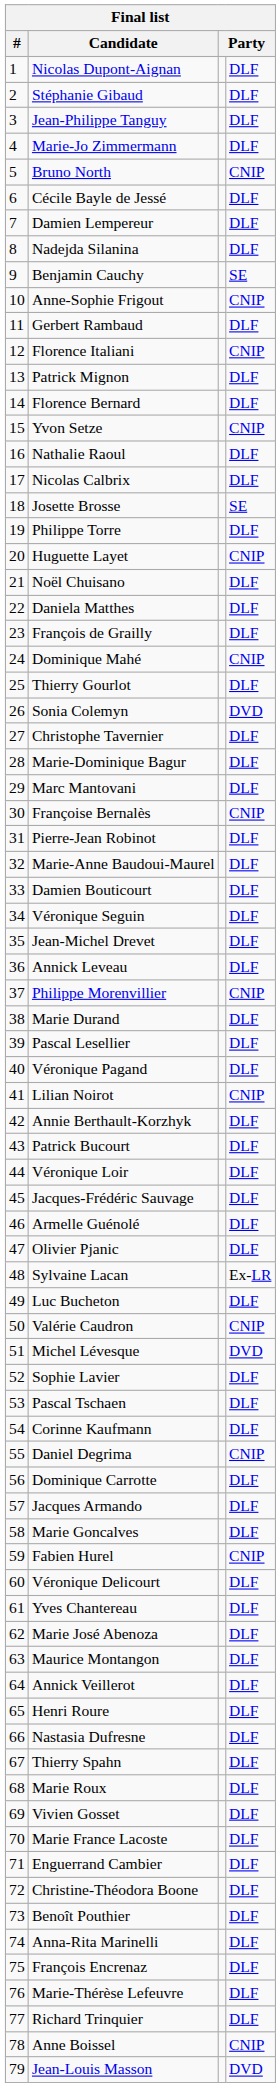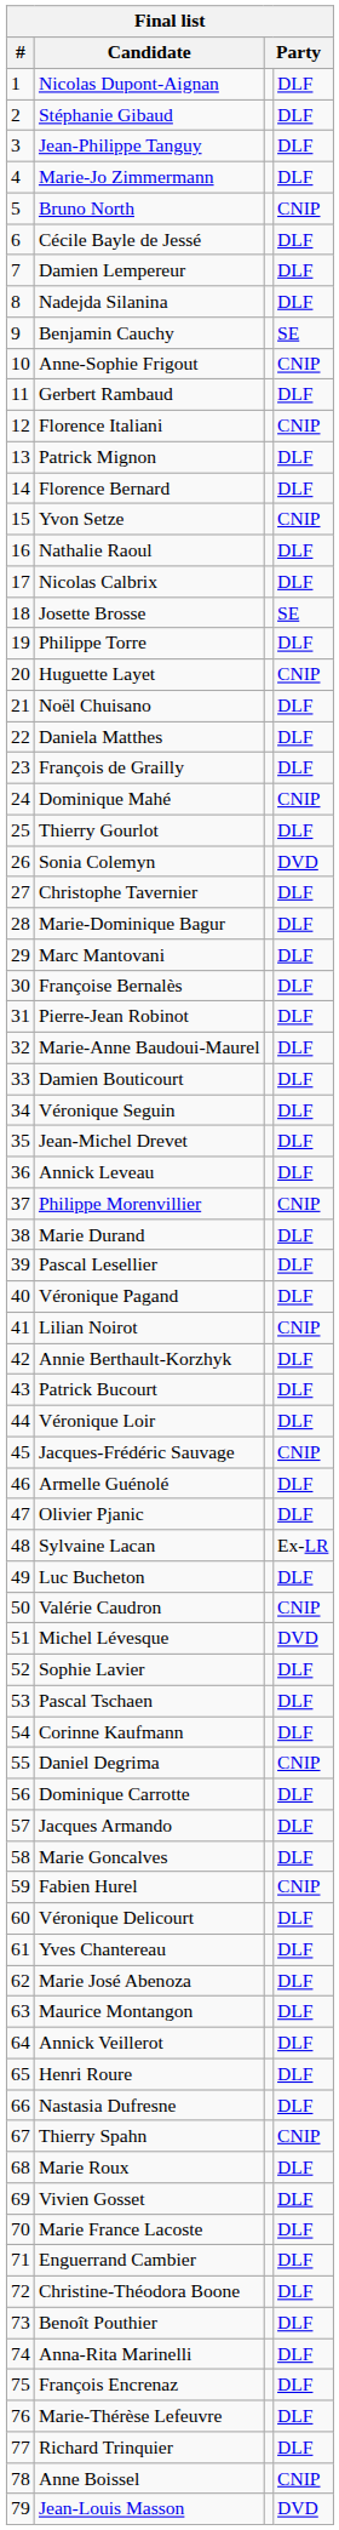 <table class="wikitable mw-collapsible mw-collapsed" style="font-size:90%; float:right; padding:5px">
 <tr>
 <th colspan="4">Final list</th>
 </tr>
 <tr>
 <th>#</th>
 <th>Candidate</th>
 <th colspan="2">Party</th>
 </tr>
 <tr>
 <td>1</td>
 <td><a href='#'>Nicolas Dupont-Aignan</a></td>
 <td></td>
 <td><a href='#'>DLF</a></td>
 </tr>
 <tr>
 <td>2</td>
 <td><a href='#'>Stéphanie Gibaud</a></td>
 <td></td>
 <td><a href='#'>DLF</a></td>
 </tr>
 <tr>
 <td>3</td>
 <td><a href='#'>Jean-Philippe Tanguy</a></td>
 <td></td>
 <td><a href='#'>DLF</a></td>
 </tr>
 <tr>
 <td>4</td>
 <td><a href='#'>Marie-Jo Zimmermann</a></td>
 <td></td>
 <td><a href='#'>DLF</a></td>
 </tr>
 <tr>
 <td>5</td>
 <td><a href='#'>Bruno North</a></td>
 <td></td>
 <td><a href='#'>CNIP</a></td>
 </tr>
 <tr>
 <td>6</td>
 <td>Cécile Bayle de Jessé</td>
 <td></td>
 <td><a href='#'>DLF</a></td>
 </tr>
 <tr>
 <td>7</td>
 <td>Damien Lempereur</td>
 <td></td>
 <td><a href='#'>DLF</a></td>
 </tr>
 <tr>
 <td>8</td>
 <td>Nadejda Silanina</td>
 <td></td>
 <td><a href='#'>DLF</a></td>
 </tr>
 <tr>
 <td>9</td>
 <td>Benjamin Cauchy</td>
 <td></td>
 <td><a href='#'>SE</a></td>
 </tr>
 <tr>
 <td>10</td>
 <td>Anne-Sophie Frigout</td>
 <td></td>
 <td><a href='#'>CNIP</a></td>
 </tr>
 <tr>
 <td>11</td>
 <td>Gerbert Rambaud</td>
 <td></td>
 <td><a href='#'>DLF</a></td>
 </tr>
 <tr>
 <td>12</td>
 <td>Florence Italiani</td>
 <td></td>
 <td><a href='#'>CNIP</a></td>
 </tr>
 <tr>
 <td>13</td>
 <td>Patrick Mignon</td>
 <td></td>
 <td><a href='#'>DLF</a></td>
 </tr>
 <tr>
 <td>14</td>
 <td>Florence Bernard</td>
 <td></td>
 <td><a href='#'>DLF</a></td>
 </tr>
 <tr>
 <td>15</td>
 <td>Yvon Setze</td>
 <td></td>
 <td><a href='#'>CNIP</a></td>
 </tr>
 <tr>
 <td>16</td>
 <td>Nathalie Raoul</td>
 <td></td>
 <td><a href='#'>DLF</a></td>
 </tr>
 <tr>
 <td>17</td>
 <td>Nicolas Calbrix</td>
 <td></td>
 <td><a href='#'>DLF</a></td>
 </tr>
 <tr>
 <td>18</td>
 <td>Josette Brosse</td>
 <td></td>
 <td><a href='#'>SE</a></td>
 </tr>
 <tr>
 <td>19</td>
 <td>Philippe Torre</td>
 <td></td>
 <td><a href='#'>DLF</a></td>
 </tr>
 <tr>
 <td>20</td>
 <td>Huguette Layet</td>
 <td></td>
 <td><a href='#'>CNIP</a></td>
 </tr>
 <tr>
 <td>21</td>
 <td>Noël Chuisano</td>
 <td></td>
 <td><a href='#'>DLF</a></td>
 </tr>
 <tr>
 <td>22</td>
 <td>Daniela Matthes</td>
 <td></td>
 <td><a href='#'>DLF</a></td>
 </tr>
 <tr>
 <td>23</td>
 <td>François de Grailly</td>
 <td></td>
 <td><a href='#'>DLF</a></td>
 </tr>
 <tr>
 <td>24</td>
 <td>Dominique Mahé</td>
 <td></td>
 <td><a href='#'>CNIP</a></td>
 </tr>
 <tr>
 <td>25</td>
 <td>Thierry Gourlot</td>
 <td></td>
 <td><a href='#'>DLF</a></td>
 </tr>
 <tr>
 <td>26</td>
 <td>Sonia Colemyn</td>
 <td></td>
 <td><a href='#'>DVD</a></td>
 </tr>
 <tr>
 <td>27</td>
 <td>Christophe Tavernier</td>
 <td></td>
 <td><a href='#'>DLF</a></td>
 </tr>
 <tr>
 <td>28</td>
 <td>Marie-Dominique Bagur</td>
 <td></td>
 <td><a href='#'>DLF</a></td>
 </tr>
 <tr>
 <td>29</td>
 <td>Marc Mantovani</td>
 <td></td>
 <td><a href='#'>DLF</a></td>
 </tr>
 <tr>
 <td>30</td>
 <td>Françoise Bernalès</td>
 <td></td>
-<td><a href='#'>CNIP</a></td>
+<td><a href='#'>DLF</a></td>
 </tr>
 <tr>
 <td>31</td>
 <td>Pierre-Jean Robinot</td>
 <td></td>
 <td><a href='#'>DLF</a></td>
 </tr>
 <tr>
 <td>32</td>
 <td>Marie-Anne Baudoui-Maurel</td>
 <td></td>
 <td><a href='#'>DLF</a></td>
 </tr>
 <tr>
 <td>33</td>
 <td>Damien Bouticourt</td>
 <td></td>
 <td><a href='#'>DLF</a></td>
 </tr>
 <tr>
 <td>34</td>
 <td>Véronique Seguin</td>
 <td></td>
 <td><a href='#'>DLF</a></td>
 </tr>
 <tr>
 <td>35</td>
 <td>Jean-Michel Drevet</td>
 <td></td>
 <td><a href='#'>DLF</a></td>
 </tr>
 <tr>
 <td>36</td>
 <td>Annick Leveau</td>
 <td></td>
 <td><a href='#'>DLF</a></td>
 </tr>
 <tr>
 <td>37</td>
 <td><a href='#'>Philippe Morenvillier</a></td>
 <td></td>
 <td><a href='#'>CNIP</a></td>
 </tr>
 <tr>
 <td>38</td>
 <td>Marie Durand</td>
 <td></td>
 <td><a href='#'>DLF</a></td>
 </tr>
 <tr>
 <td>39</td>
 <td>Pascal Lesellier</td>
 <td></td>
 <td><a href='#'>DLF</a></td>
 </tr>
 <tr>
 <td>40</td>
 <td>Véronique Pagand</td>
 <td></td>
 <td><a href='#'>DLF</a></td>
 </tr>
 <tr>
 <td>41</td>
 <td>Lilian Noirot</td>
 <td></td>
 <td><a href='#'>CNIP</a></td>
 </tr>
 <tr>
 <td>42</td>
 <td>Annie Berthault-Korzhyk</td>
 <td></td>
 <td><a href='#'>DLF</a></td>
 </tr>
 <tr>
 <td>43</td>
 <td>Patrick Bucourt</td>
 <td></td>
 <td><a href='#'>DLF</a></td>
 </tr>
 <tr>
 <td>44</td>
 <td>Véronique Loir</td>
 <td></td>
 <td><a href='#'>DLF</a></td>
 </tr>
 <tr>
 <td>45</td>
 <td>Jacques-Frédéric Sauvage</td>
 <td></td>
-<td><a href='#'>DLF</a></td>
+<td><a href='#'>CNIP</a></td>
 </tr>
 <tr>
 <td>46</td>
 <td>Armelle Guénolé</td>
 <td></td>
 <td><a href='#'>DLF</a></td>
 </tr>
 <tr>
 <td>47</td>
 <td>Olivier Pjanic</td>
 <td></td>
 <td><a href='#'>DLF</a></td>
 </tr>
 <tr>
 <td>48</td>
 <td>Sylvaine Lacan</td>
 <td></td>
 <td>Ex-<a href='#'>LR</a></td>
 </tr>
 <tr>
 <td>49</td>
 <td>Luc Bucheton</td>
 <td></td>
 <td><a href='#'>DLF</a></td>
 </tr>
 <tr>
 <td>50</td>
 <td>Valérie Caudron</td>
 <td></td>
 <td><a href='#'>CNIP</a></td>
 </tr>
 <tr>
 <td>51</td>
 <td>Michel Lévesque</td>
 <td></td>
 <td><a href='#'>DVD</a></td>
 </tr>
 <tr>
 <td>52</td>
 <td>Sophie Lavier</td>
 <td></td>
 <td><a href='#'>DLF</a></td>
 </tr>
 <tr>
 <td>53</td>
 <td>Pascal Tschaen</td>
 <td></td>
 <td><a href='#'>DLF</a></td>
 </tr>
 <tr>
 <td>54</td>
 <td>Corinne Kaufmann</td>
 <td></td>
 <td><a href='#'>DLF</a></td>
 </tr>
 <tr>
 <td>55</td>
 <td>Daniel Degrima</td>
 <td></td>
 <td><a href='#'>CNIP</a></td>
 </tr>
 <tr>
 <td>56</td>
 <td>Dominique Carrotte</td>
 <td></td>
 <td><a href='#'>DLF</a></td>
 </tr>
 <tr>
 <td>57</td>
 <td>Jacques Armando</td>
 <td></td>
 <td><a href='#'>DLF</a></td>
 </tr>
 <tr>
 <td>58</td>
 <td>Marie Goncalves</td>
 <td></td>
 <td><a href='#'>DLF</a></td>
 </tr>
 <tr>
 <td>59</td>
 <td>Fabien Hurel</td>
 <td></td>
 <td><a href='#'>CNIP</a></td>
 </tr>
 <tr>
 <td>60</td>
 <td>Véronique Delicourt</td>
 <td></td>
 <td><a href='#'>DLF</a></td>
 </tr>
 <tr>
 <td>61</td>
 <td>Yves Chantereau</td>
 <td></td>
 <td><a href='#'>DLF</a></td>
 </tr>
 <tr>
 <td>62</td>
 <td>Marie José Abenoza</td>
 <td></td>
 <td><a href='#'>DLF</a></td>
 </tr>
 <tr>
 <td>63</td>
 <td>Maurice Montangon</td>
 <td></td>
 <td><a href='#'>DLF</a></td>
 </tr>
 <tr>
 <td>64</td>
 <td>Annick Veillerot</td>
 <td></td>
 <td><a href='#'>DLF</a></td>
 </tr>
 <tr>
 <td>65</td>
 <td>Henri Roure</td>
 <td></td>
 <td><a href='#'>DLF</a></td>
 </tr>
 <tr>
 <td>66</td>
 <td>Nastasia Dufresne</td>
 <td></td>
 <td><a href='#'>DLF</a></td>
 </tr>
 <tr>
 <td>67</td>
 <td>Thierry Spahn</td>
 <td></td>
-<td><a href='#'>DLF</a></td>
+<td><a href='#'>CNIP</a></td>
 </tr>
 <tr>
 <td>68</td>
 <td>Marie Roux</td>
 <td></td>
 <td><a href='#'>DLF</a></td>
 </tr>
 <tr>
 <td>69</td>
 <td>Vivien Gosset</td>
 <td></td>
 <td><a href='#'>DLF</a></td>
 </tr>
 <tr>
 <td>70</td>
 <td>Marie France Lacoste</td>
 <td></td>
 <td><a href='#'>DLF</a></td>
 </tr>
 <tr>
 <td>71</td>
 <td>Enguerrand Cambier</td>
 <td></td>
 <td><a href='#'>DLF</a></td>
 </tr>
 <tr>
 <td>72</td>
 <td>Christine-Théodora Boone</td>
 <td></td>
 <td><a href='#'>DLF</a></td>
 </tr>
 <tr>
 <td>73</td>
 <td>Benoît Pouthier</td>
 <td></td>
 <td><a href='#'>DLF</a></td>
 </tr>
 <tr>
 <td>74</td>
 <td>Anna-Rita Marinelli</td>
 <td></td>
 <td><a href='#'>DLF</a></td>
 </tr>
 <tr>
 <td>75</td>
 <td>François Encrenaz</td>
 <td></td>
 <td><a href='#'>DLF</a></td>
 </tr>
 <tr>
 <td>76</td>
 <td>Marie-Thérèse Lefeuvre</td>
 <td></td>
 <td><a href='#'>DLF</a></td>
 </tr>
 <tr>
 <td>77</td>
 <td>Richard Trinquier</td>
 <td></td>
 <td><a href='#'>DLF</a></td>
 </tr>
 <tr>
 <td>78</td>
 <td>Anne Boissel</td>
 <td></td>
 <td><a href='#'>CNIP</a></td>
 </tr>
 <tr>
 <td>79</td>
 <td><a href='#'>Jean-Louis Masson</a></td>
 <td></td>
 <td><a href='#'>DVD</a></td>
 </tr>
 </table>
